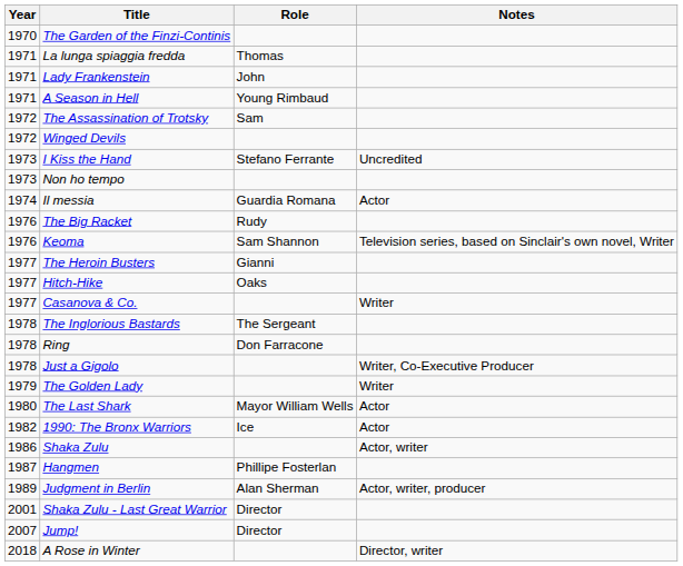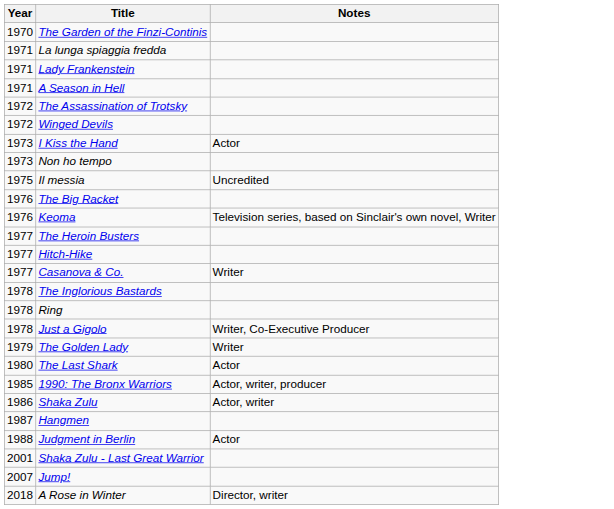 <table class="wikitable sortable">
 <tr>
 <th>Year</th>
 <th>Title</th>
-<th>Role</th>
 <th class="unsortable">Notes</th>
 </tr>
 <tr>
 <td>1970</td>
 <td><em><a href='#'>The Garden of the Finzi-Continis</a></em></td>
 <td></td>
-<td></td>
 </tr>
 <tr>
 <td>1971</td>
 <td><em>La lunga spiaggia fredda</em></td>
-<td>Thomas</td>
 <td></td>
 </tr>
 <tr>
 <td>1971</td>
 <td><em><a href='#'>Lady Frankenstein</a></em></td>
-<td>John</td>
 <td></td>
 </tr>
 <tr>
 <td>1971</td>
 <td><em><a href='#'>A Season in Hell</a></em></td>
-<td>Young Rimbaud</td>
 <td></td>
 </tr>
 <tr>
 <td>1972</td>
 <td><em><a href='#'>The Assassination of Trotsky</a></em></td>
-<td>Sam</td>
 <td></td>
 </tr>
 <tr>
 <td>1972</td>
 <td><em><a href='#'>Winged Devils</a></em></td>
 <td></td>
-<td></td>
 </tr>
 <tr>
 <td>1973</td>
 <td><em><a href='#'>I Kiss the Hand</a></em></td>
-<td>Stefano Ferrante</td>
-<td>Uncredited</td>
+<td>Actor</td>
 </tr>
 <tr>
 <td>1973</td>
 <td><em>Non ho tempo</em></td>
 <td></td>
-<td></td>
 </tr>
 <tr>
-<td>1974</td>
+<td>1975</td>
 <td><em>Il messia</em></td>
-<td>Guardia Romana</td>
-<td>Actor</td>
+<td>Uncredited</td>
 </tr>
 <tr>
 <td>1976</td>
 <td><em><a href='#'>The Big Racket</a></em></td>
-<td>Rudy</td>
 <td></td>
 </tr>
 <tr>
 <td>1976</td>
 <td><em><a href='#'>Keoma</a></em></td>
-<td>Sam Shannon</td>
 <td>Television series, based on Sinclair's own novel, Writer</td>
 </tr>
 <tr>
 <td>1977</td>
 <td><em><a href='#'>The Heroin Busters</a></em></td>
-<td>Gianni</td>
 <td></td>
 </tr>
 <tr>
 <td>1977</td>
 <td><em><a href='#'>Hitch-Hike</a></em></td>
-<td>Oaks</td>
 <td></td>
 </tr>
 <tr>
 <td>1977</td>
 <td><em><a href='#'>Casanova & Co.</a></em></td>
-<td></td>
 <td>Writer</td>
 </tr>
 <tr>
 <td>1978</td>
 <td><em><a href='#'>The Inglorious Bastards</a></em></td>
-<td>The Sergeant</td>
 <td></td>
 </tr>
 <tr>
 <td>1978</td>
 <td><em>Ring</em></td>
-<td>Don Farracone</td>
 <td></td>
 </tr>
 <tr>
 <td>1978</td>
 <td><em><a href='#'>Just a Gigolo</a></em></td>
-<td></td>
 <td>Writer, Co-Executive Producer</td>
 </tr>
 <tr>
 <td>1979</td>
 <td><em><a href='#'>The Golden Lady</a></em></td>
-<td></td>
 <td>Writer</td>
 </tr>
 <tr>
 <td>1980</td>
 <td><em><a href='#'>The Last Shark</a></em></td>
-<td>Mayor William Wells</td>
 <td>Actor</td>
 </tr>
 <tr>
-<td>1982</td>
+<td>1985</td>
 <td><em><a href='#'>1990: The Bronx Warriors</a></em></td>
-<td>Ice</td>
-<td>Actor</td>
+<td>Actor, writer, producer</td>
 </tr>
 <tr>
 <td>1986</td>
 <td><em><a href='#'>Shaka Zulu</a></em></td>
-<td></td>
 <td>Actor, writer</td>
 </tr>
 <tr>
 <td>1987</td>
 <td><em><a href='#'>Hangmen</a></em></td>
-<td>Phillipe Fosterlan</td>
 <td></td>
 </tr>
 <tr>
-<td>1989</td>
+<td>1988</td>
 <td><em><a href='#'>Judgment in Berlin</a></em></td>
-<td>Alan Sherman</td>
-<td>Actor, writer, producer</td>
+<td>Actor</td>
 </tr>
 <tr>
 <td>2001</td>
 <td><em><a href='#'>Shaka Zulu - Last Great Warrior</a></em></td>
-<td>Director</td>
 <td></td>
 </tr>
 <tr>
 <td>2007</td>
 <td><em><a href='#'>Jump!</a></em></td>
-<td>Director</td>
 <td></td>
 </tr>
 <tr>
 <td>2018</td>
 <td><em>A Rose in Winter</em></td>
-<td></td>
 <td>Director, writer</td>
 </tr>
 </table>
